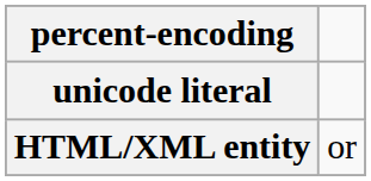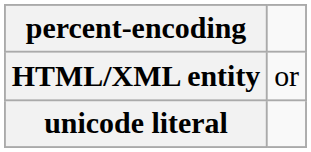 <table class=wikitable>
 <tr>
 <th scope=row>percent-encoding</th>
 <td></td>
 </tr>
 <tr>
+<th scope=row>HTML/XML entity</th>
+<td> or </td>
+</tr>
+<tr>
 <th scope=row>unicode literal</th>
 <td></td>
 </tr>
-<tr>
-<th scope=row>HTML/XML entity</th>
-<td> or </td>
-</tr>
 </table>
